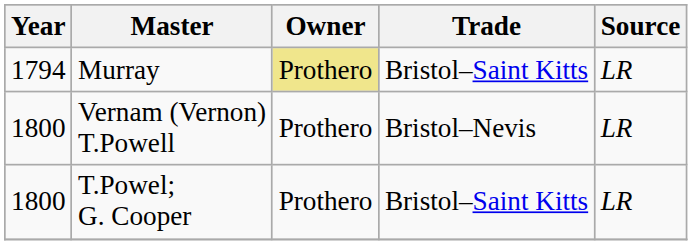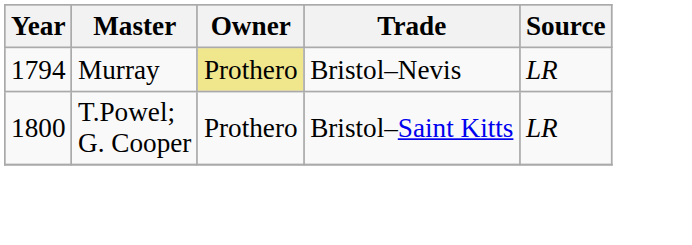 <table class="sortable wikitable">
 <tr>
 <th>Year</th>
 <th>Master</th>
 <th>Owner</th>
 <th>Trade</th>
 <th>Source</th>
 </tr>
 <tr>
 <td>1794</td>
 <td>Murray</td>
 <td style="background: khaki;">Prothero</td>
-<td>Bristol–<a href='#'>Saint Kitts</a></td>
-<td><em>LR</em></td>
-</tr>
-<tr>
-<td>1800</td>
-<td>Vernam (Vernon)<br>T.Powell</td>
-<td>Prothero</td>
 <td>Bristol–Nevis</td>
 <td><em>LR</em></td>
 </tr>
 <tr>
 <td>1800</td>
 <td>T.Powel;<br>G. Cooper</td>
 <td>Prothero</td>
 <td>Bristol–<a href='#'>Saint Kitts</a></td>
 <td><em>LR</em></td>
 </tr>
 <tr>
 </tr>
 </table>
